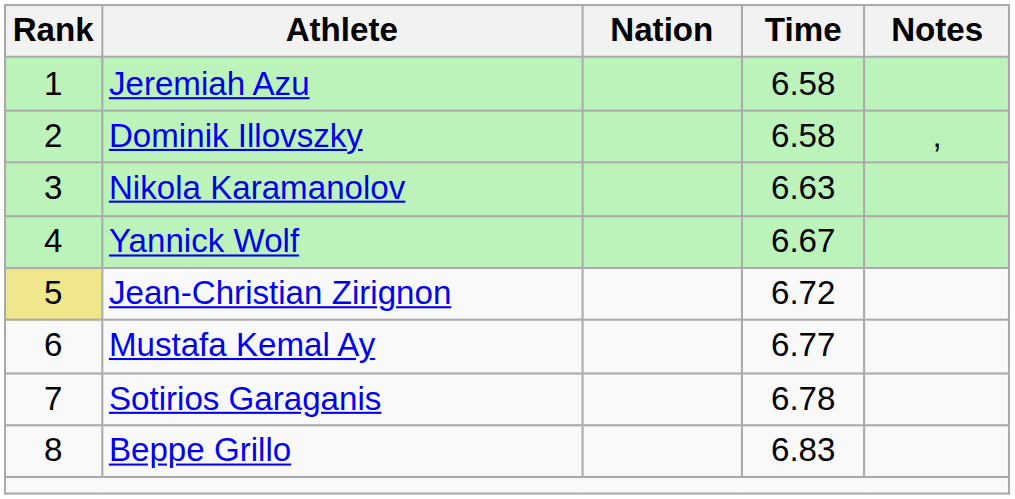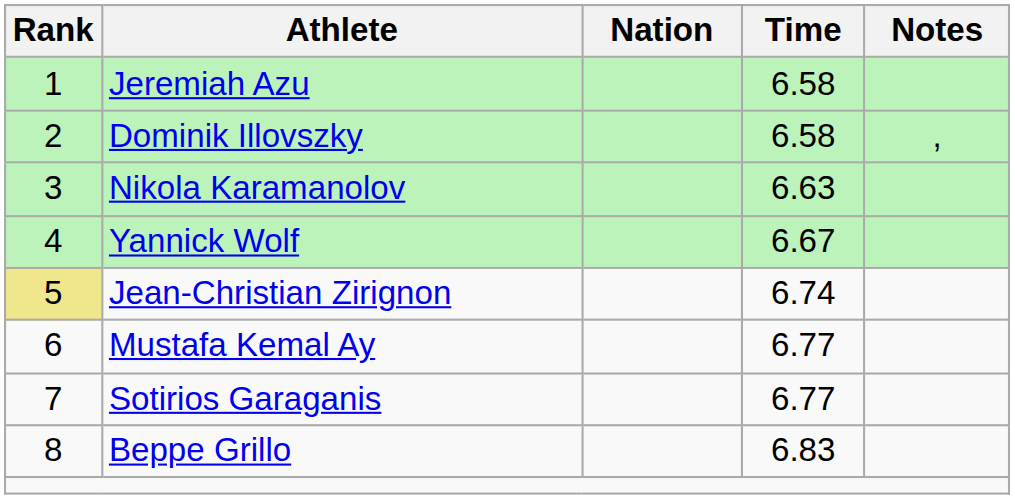 <table class="wikitable sortable" style="text-align:center;width: 55%;">
 <tr>
 <th scope="col" style="width: 10px;">Rank</th>
 <th scope="col">Athlete</th>
 <th scope="col">Nation</th>
 <th scope="col">Time</th>
 <th scope="col">Notes</th>
 </tr>
 <tr bgcolor=bbf3bb>
 <td>1</td>
 <td align=left><a href='#'>Jeremiah Azu</a></td>
 <td align=left></td>
 <td>6.58 </td>
 <td></td>
 </tr>
 <tr bgcolor=bbf3bb>
 <td>2</td>
 <td align=left><a href='#'>Dominik Illovszky</a></td>
 <td align=left></td>
 <td>6.58 </td>
 <td>, </td>
 </tr>
 <tr bgcolor=bbf3bb>
 <td>3</td>
 <td align=left><a href='#'>Nikola Karamanolov</a></td>
 <td align=left></td>
 <td>6.63</td>
 <td></td>
 </tr>
 <tr bgcolor=bbf3bb>
 <td>4</td>
 <td align=left><a href='#'>Yannick Wolf</a></td>
 <td align=left></td>
 <td>6.67</td>
 <td></td>
 </tr>
 <tr>
 <td style="background: khaki;">5</td>
 <td align=left><a href='#'>Jean-Christian Zirignon</a></td>
 <td align=left></td>
-<td>6.72</td>
+<td>6.74</td>
 <td></td>
 </tr>
 <tr>
 <td>6</td>
 <td align=left><a href='#'>Mustafa Kemal Ay</a></td>
 <td align=left></td>
 <td>6.77 </td>
 <td></td>
 </tr>
 <tr>
 <td>7</td>
 <td align=left><a href='#'>Sotirios Garaganis</a></td>
 <td align=left></td>
-<td>6.78 </td>
+<td>6.77 </td>
 <td></td>
 </tr>
 <tr>
 <td>8</td>
 <td align=left><a href='#'>Beppe Grillo</a></td>
 <td align=left></td>
 <td>6.83</td>
 <td></td>
 </tr>
 <tr class="sortbottom">
 <td colspan="5"></td>
 </tr>
 </table>
